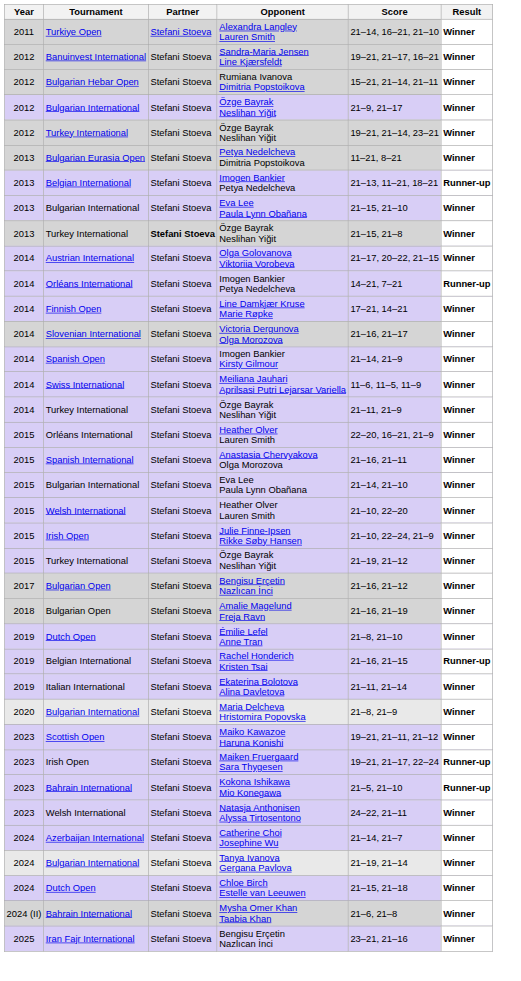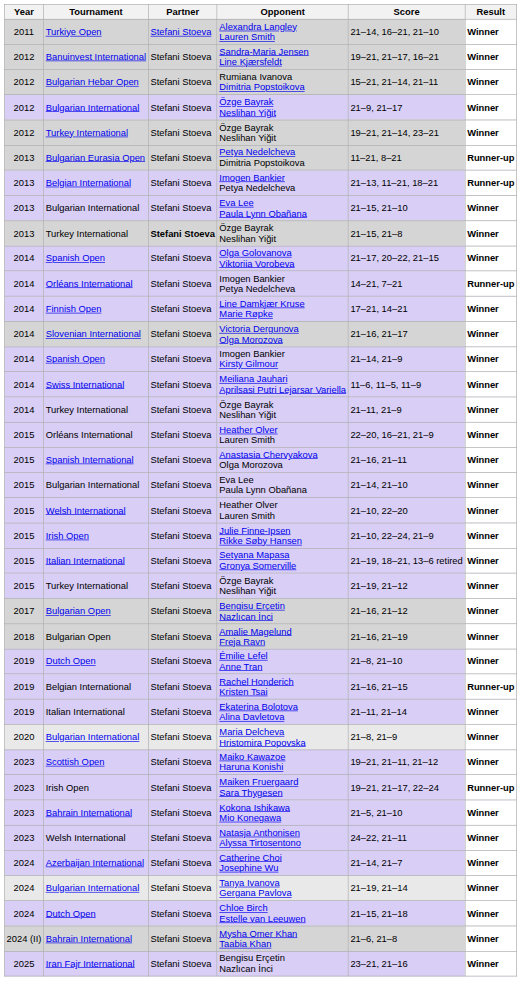 <table class="sortable wikitable" style="font-size: 90%;">
 <tr>
 <th>Year</th>
 <th>Tournament</th>
 <th>Partner</th>
 <th>Opponent</th>
 <th>Score</th>
 <th>Result</th>
 </tr>
 <tr style="background:#D5D5D5">
 <td align="center">2011</td>
 <td align="left"><a href='#'>Turkiye Open</a></td>
 <td align="left"> <a href='#'>Stefani Stoeva</a></td>
 <td align="left"> <a href='#'>Alexandra Langley</a><br>  <a href='#'>Lauren Smith</a></td>
 <td align="left">21–14, 16–21, 21–10</td>
 <td style="text-align:left; background:white"> <strong>Winner</strong></td>
 </tr>
 <tr style="background:#D5D5D5">
 <td align="center">2012</td>
 <td align="left"><a href='#'>Banuinvest International</a></td>
 <td align="left"> Stefani Stoeva</td>
 <td align="left"> <a href='#'>Sandra-Maria Jensen</a><br> <a href='#'>Line Kjærsfeldt</a></td>
 <td align="left">19–21, 21–17, 16–21</td>
 <td style="text-align:left; background:white"> <strong>Winner</strong></td>
 </tr>
 <tr style="background:#D5D5D5">
 <td align="center">2012</td>
 <td align="left"><a href='#'>Bulgarian Hebar Open</a></td>
 <td align="left"> Stefani Stoeva</td>
 <td align="left"> Rumiana Ivanova<br> <a href='#'>Dimitria Popstoikova</a></td>
 <td align="left">15–21, 21–14, 21–11</td>
 <td style="text-align:left; background:white"> <strong>Winner</strong></td>
 </tr>
 <tr style="background:#D8CEF6">
 <td align="center">2012</td>
 <td align="left"><a href='#'>Bulgarian International</a></td>
 <td align="left"> Stefani Stoeva</td>
 <td align="left"> <a href='#'>Özge Bayrak</a><br> <a href='#'>Neslihan Yiğit</a></td>
 <td align="left">21–9, 21–17</td>
 <td style="text-align:left; background:white"> <strong>Winner</strong></td>
 </tr>
 <tr style="background:#D5D5D5">
 <td align="center">2012</td>
 <td align="left"><a href='#'>Turkey International</a></td>
 <td align="left"> Stefani Stoeva</td>
 <td align="left"> Özge Bayrak <br>  Neslihan Yiğit</td>
 <td align="left">19–21, 21–14, 23–21</td>
 <td style="text-align:left; background:white"> <strong>Winner</strong></td>
 </tr>
 <tr style="background:#D5D5D5">
 <td align="center">2013</td>
 <td align="left"><a href='#'>Bulgarian Eurasia Open</a></td>
 <td align="left"> Stefani Stoeva</td>
 <td align="left"> <a href='#'>Petya Nedelcheva</a><br> Dimitria Popstoikova</td>
 <td align="left">11–21, 8–21</td>
-<td style="text-align:left; background:white"> <strong>Winner</strong></td>
+<td style="text-align:left; background:white"> <strong>Runner-up</strong></td>
 </tr>
 <tr style="background:#D8CEF6">
 <td align="center">2013</td>
 <td align="left"><a href='#'>Belgian International</a></td>
 <td align="left"> Stefani Stoeva</td>
 <td align="left"> <a href='#'>Imogen Bankier</a><br> Petya Nedelcheva</td>
 <td align="left">21–13, 11–21, 18–21</td>
 <td style="text-align:left; background:white"> <strong>Runner-up</strong></td>
 </tr>
 <tr style="background:#D8CEF6">
 <td align="center">2013</td>
 <td align="left">Bulgarian International</td>
 <td align="left"> Stefani Stoeva</td>
 <td align="left"> <a href='#'>Eva Lee</a><br> <a href='#'>Paula Lynn Obañana</a></td>
 <td align="left">21–15, 21–10</td>
 <td style="text-align:left; background:white"> <strong>Winner</strong></td>
 </tr>
 <tr style="background:#D5D5D5">
 <td align="center">2013</td>
 <td align="left">Turkey International</td>
 <td align="left"><strong> Stefani Stoeva</strong></td>
 <td align="left"> Özge Bayrak<br> Neslihan Yiğit</td>
 <td align="left">21–15, 21–8</td>
 <td style="text-align:left; background:white"> <strong>Winner</strong></td>
 </tr>
 <tr style="background:#D8CEF6">
 <td align="center">2014</td>
-<td align="left"><a href='#'>Austrian International</a></td>
+<td align="left"><a href='#'>Spanish Open</a></td>
 <td align="left"> Stefani Stoeva</td>
 <td align="left"> <a href='#'>Olga Golovanova</a><br> <a href='#'>Viktoriia Vorobeva</a></td>
 <td align="left">21–17, 20–22, 21–15</td>
 <td style="text-align:left; background:white"> <strong>Winner</strong></td>
 </tr>
 <tr style="background:#D8CEF6">
 <td align="center">2014</td>
 <td align="left"><a href='#'>Orléans International</a></td>
 <td align="left"> Stefani Stoeva</td>
 <td align="left"> Imogen Bankier<br> Petya Nedelcheva</td>
 <td align="left">14–21, 7–21</td>
 <td style="text-align:left; background:white"> <strong>Runner-up</strong></td>
 </tr>
 <tr style="background:#D8CEF6">
 <td align="center">2014</td>
 <td align="left"><a href='#'>Finnish Open</a></td>
 <td align="left"> Stefani Stoeva</td>
 <td align="left"> <a href='#'>Line Damkjær Kruse</a><br> <a href='#'>Marie Røpke</a></td>
 <td align="left">17–21, 14–21</td>
 <td style="text-align:left; background:white"> <strong>Winner</strong></td>
 </tr>
 <tr style="background:#D5D5D5">
 <td align="center">2014</td>
 <td align="left"><a href='#'>Slovenian International</a></td>
 <td align="left"> Stefani Stoeva</td>
 <td align="left"> <a href='#'>Victoria Dergunova</a><br> <a href='#'>Olga Morozova</a></td>
 <td align="left">21–16, 21–17</td>
 <td style="text-align:left; background:white"> <strong>Winner</strong></td>
 </tr>
 <tr style="background:#D8CEF6">
 <td align="center">2014</td>
 <td align="left"><a href='#'>Spanish Open</a></td>
 <td align="left"> Stefani Stoeva</td>
 <td align="left"> Imogen Bankier<br> <a href='#'>Kirsty Gilmour</a></td>
 <td align="left">21–14, 21–9</td>
 <td style="text-align:left; background:white"> <strong>Winner</strong></td>
 </tr>
 <tr style="background:#D8CEF6">
 <td align="center">2014</td>
 <td align="left"><a href='#'>Swiss International</a></td>
 <td align="left"> Stefani Stoeva</td>
 <td align="left"> <a href='#'>Meiliana Jauhari</a><br> <a href='#'>Aprilsasi Putri Lejarsar Variella</a></td>
 <td align="left">11–6, 11–5, 11–9</td>
 <td style="text-align:left; background:white"> <strong>Winner</strong></td>
 </tr>
 <tr style="background:#D8CEF6">
 <td align="center">2014</td>
 <td align="left">Turkey International</td>
 <td align="left"> Stefani Stoeva</td>
 <td align="left"> Özge Bayrak<br> Neslihan Yiğit</td>
 <td align="left">21–11, 21–9</td>
 <td style="text-align:left; background:white"> <strong>Winner</strong></td>
 </tr>
 <tr style="background:#D8CEF6">
 <td align="center">2015</td>
 <td align="left">Orléans International</td>
 <td align="left"> Stefani Stoeva</td>
 <td align="left"> <a href='#'>Heather Olver</a><br> Lauren Smith</td>
 <td align="left">22–20, 16–21, 21–9</td>
 <td style="text-align:left; background:white"> <strong>Winner</strong></td>
 </tr>
 <tr style="background:#D8CEF6">
 <td align="center">2015</td>
 <td align="left"><a href='#'>Spanish International</a></td>
 <td align="left"> Stefani Stoeva</td>
 <td align="left"> <a href='#'>Anastasia Chervyakova</a><br> Olga Morozova</td>
 <td align="left">21–16, 21–11</td>
 <td style="text-align:left; background:white"> <strong>Winner</strong></td>
 </tr>
 <tr style="background:#D8CEF6">
 <td align="center">2015</td>
 <td align="left">Bulgarian International</td>
 <td align="left"> Stefani Stoeva</td>
 <td align="left"> Eva Lee<br> Paula Lynn Obañana</td>
 <td align="left">21–14, 21–10</td>
 <td style="text-align:left; background:white"> <strong>Winner</strong></td>
 </tr>
 <tr style="background:#D8CEF6">
 <td align="center">2015</td>
 <td align="left"><a href='#'>Welsh International</a></td>
 <td align="left"> Stefani Stoeva</td>
 <td align="left"> Heather Olver<br> Lauren Smith</td>
 <td align="left">21–10, 22–20</td>
 <td style="text-align:left; background:white"> <strong>Winner</strong></td>
 </tr>
 <tr style="background:#D8CEF6">
 <td align="center">2015</td>
 <td align="left"><a href='#'>Irish Open</a></td>
 <td align="left"> Stefani Stoeva</td>
 <td align="left"> <a href='#'>Julie Finne-Ipsen</a><br> <a href='#'>Rikke Søby Hansen</a></td>
 <td align="left">21–10, 22–24, 21–9</td>
 <td style="text-align:left; background:white"> <strong>Winner</strong></td>
 </tr>
 <tr style="background:#D8CEF6">
 <td align="center">2015</td>
+<td align="left"><a href='#'>Italian International</a></td>
+<td align="left"> Stefani Stoeva</td>
+<td align="left"> <a href='#'>Setyana Mapasa</a><br> <a href='#'>Gronya Somerville</a></td>
+<td align="left">21–19, 18–21, 13–6 retired</td>
+<td style="text-align:left; background:white"> <strong>Winner</strong></td>
+</tr>
+<tr style="background:#D8CEF6">
+<td align="center">2015</td>
 <td align="left">Turkey International</td>
 <td align="left"> Stefani Stoeva</td>
 <td align="left"> Özge Bayrak<br> Neslihan Yiğit</td>
 <td align="left">21–19, 21–12</td>
 <td style="text-align:left; background:white"> <strong>Winner</strong></td>
 </tr>
 <tr style="background:#D5D5D5">
 <td align="center">2017</td>
 <td align="left"><a href='#'>Bulgarian Open</a></td>
 <td align="left"> Stefani Stoeva</td>
 <td align="left"> <a href='#'>Bengisu Erçetin</a><br> <a href='#'>Nazlıcan İnci</a></td>
 <td align="left">21–16, 21–12</td>
 <td style="text-align:left; background:white"> <strong>Winner</strong></td>
 </tr>
 <tr style="background:#D5D5D5">
 <td align="center">2018</td>
 <td align="left">Bulgarian Open</td>
 <td align="left"> Stefani Stoeva</td>
 <td align="left"> <a href='#'>Amalie Magelund</a><br> <a href='#'>Freja Ravn</a></td>
 <td align="left">21–16, 21–19</td>
 <td style="text-align:left; background:white"> <strong>Winner</strong></td>
 </tr>
 <tr style="background:#D8CEF6">
 <td align="center">2019</td>
 <td align="left"><a href='#'>Dutch Open</a></td>
 <td align="left"> Stefani Stoeva</td>
 <td align="left"> <a href='#'>Émilie Lefel</a><br> <a href='#'>Anne Tran</a></td>
 <td align="left">21–8, 21–10</td>
 <td style="text-align:left; background:white"> <strong>Winner</strong></td>
 </tr>
 <tr style="background:#D8CEF6">
 <td align="center">2019</td>
 <td align="left">Belgian International</td>
 <td align="left"> Stefani Stoeva</td>
 <td align="left"> <a href='#'>Rachel Honderich</a><br> <a href='#'>Kristen Tsai</a></td>
 <td align="left">21–16, 21–15</td>
 <td style="text-align:left; background:white"> <strong>Runner-up</strong></td>
 </tr>
 <tr style="background:#D8CEF6">
 <td align="center">2019</td>
 <td align="left">Italian International</td>
 <td align="left"> Stefani Stoeva</td>
 <td align="left"> <a href='#'>Ekaterina Bolotova</a><br> <a href='#'>Alina Davletova</a></td>
 <td align="left">21–11, 21–14</td>
 <td style="text-align:left; background:white"> <strong>Winner</strong></td>
 </tr>
 <tr style="background:#E9E9E9">
 <td align="center">2020</td>
 <td align="left"><a href='#'>Bulgarian International</a></td>
 <td align="left"> Stefani Stoeva</td>
 <td align="left"> <a href='#'>Maria Delcheva</a><br> <a href='#'>Hristomira Popovska</a></td>
 <td align="left">21–8, 21–9</td>
 <td style="text-align:left; background:white"> <strong>Winner</strong></td>
 </tr>
 <tr style="background:#D8CEF6">
 <td align="center">2023</td>
 <td align="left"><a href='#'>Scottish Open</a></td>
 <td align="left"> Stefani Stoeva</td>
 <td align="left"> <a href='#'>Maiko Kawazoe</a><br> <a href='#'>Haruna Konishi</a></td>
 <td align="left">19–21, 21–11, 21–12</td>
 <td style="text-align:left; background:white"> <strong>Winner</strong></td>
 </tr>
 <tr style="background:#D8CEF6">
 <td align="center">2023</td>
 <td align="left">Irish Open</td>
 <td align="left"> Stefani Stoeva</td>
 <td align="left"> <a href='#'>Maiken Fruergaard</a><br> <a href='#'>Sara Thygesen</a></td>
 <td align="left">19–21, 21–17, 22–24</td>
 <td style="text-align:left; background:white"> <strong>Runner-up</strong></td>
 </tr>
 <tr style="background:#D8CEF6">
 <td align="center">2023</td>
 <td align="left"><a href='#'>Bahrain International</a></td>
 <td align="left"> Stefani Stoeva</td>
 <td align="left"> <a href='#'>Kokona Ishikawa</a><br> <a href='#'>Mio Konegawa</a></td>
 <td align="left">21–5, 21–10</td>
-<td style="text-align:left; background:white"> <strong>Runner-up</strong></td>
+<td style="text-align:left; background:white"> <strong>Winner</strong></td>
 </tr>
 <tr style="background:#D8CEF6">
 <td align="center">2023</td>
 <td align="left">Welsh International</td>
 <td align="left"> Stefani Stoeva</td>
 <td align="left"> <a href='#'>Natasja Anthonisen</a><br> <a href='#'>Alyssa Tirtosentono</a></td>
 <td align="left">24–22, 21–11</td>
 <td style="text-align:left; background:white"> <strong>Winner</strong></td>
 </tr>
 <tr style="background:#D8CEF6">
 <td align="center">2024</td>
 <td align="left"><a href='#'>Azerbaijan International</a></td>
 <td align="left"> Stefani Stoeva</td>
 <td align="left"> <a href='#'>Catherine Choi</a><br> <a href='#'>Josephine Wu</a></td>
 <td align="left">21–14, 21–7</td>
 <td style="text-align:left; background:white"> <strong>Winner</strong></td>
 </tr>
 <tr style="background:#E9E9E9">
 <td align="center">2024</td>
 <td align="left"><a href='#'>Bulgarian International</a></td>
 <td align="left"> Stefani Stoeva</td>
 <td align="left"> <a href='#'>Tanya Ivanova</a><br> <a href='#'>Gergana Pavlova</a></td>
 <td align="left">21–19, 21–14</td>
 <td style="text-align:left; background:white"> <strong>Winner</strong></td>
 </tr>
 <tr style="background:#D8CEF6">
 <td align="center">2024</td>
 <td align="left"><a href='#'>Dutch Open</a></td>
 <td align="left"> Stefani Stoeva</td>
 <td align="left"> <a href='#'>Chloe Birch</a><br> <a href='#'>Estelle van Leeuwen</a></td>
 <td align="left">21–15, 21–18</td>
 <td style="text-align:left; background:white"> <strong>Winner</strong></td>
 </tr>
 <tr style="background:#D5D5D5">
 <td align="center">2024 (II)</td>
 <td align="left"><a href='#'>Bahrain International</a></td>
 <td align="left"> Stefani Stoeva</td>
 <td align="left"> <a href='#'>Mysha Omer Khan</a><br> <a href='#'>Taabia Khan</a></td>
 <td align="left">21–6, 21–8</td>
 <td style="text-align:left; background:white"> <strong>Winner</strong></td>
 </tr>
 <tr style="background:#D8CEF6">
 <td align="center">2025</td>
 <td align="left"><a href='#'>Iran Fajr International</a></td>
 <td align="left"> Stefani Stoeva</td>
 <td align="left"> Bengisu Erçetin<br> Nazlıcan İnci</td>
 <td align="left">23–21, 21–16</td>
 <td style="text-align:left; background:white"> <strong>Winner</strong></td>
 </tr>
 </table>
